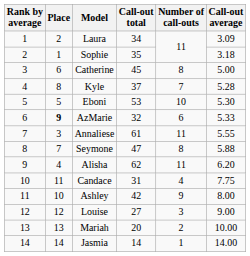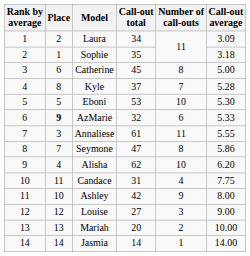 <table class="wikitable sortable" style="margin:auto; text-align:center; white-space:nowrap">
 <tr>
 <th>Rank by<br>average</th>
 <th>Place</th>
 <th>Model</th>
 <th>Call-out<br>total</th>
 <th>Number of<br>call-outs</th>
 <th>Call-out<br>average</th>
 </tr>
 <tr>
 <td>1</td>
 <td>2</td>
 <td>Laura</td>
 <td>34</td>
 <td rowspan="2">11</td>
 <td>3.09</td>
 </tr>
 <tr>
 <td>2</td>
 <td>1</td>
 <td>Sophie</td>
 <td>35</td>
 <td>3.18</td>
 </tr>
 <tr>
 <td>3</td>
 <td>6</td>
 <td>Catherine</td>
 <td>45</td>
 <td>8</td>
 <td>5.00</td>
 </tr>
 <tr>
 <td>4</td>
 <td>8</td>
 <td>Kyle</td>
 <td>37</td>
 <td>7</td>
 <td>5.28</td>
 </tr>
 <tr>
 <td>5</td>
 <td>5</td>
 <td>Eboni</td>
 <td>53</td>
 <td>10</td>
 <td>5.30</td>
 </tr>
 <tr>
 <td>6</td>
 <td><strong>9</strong></td>
 <td>AzMarie</td>
 <td>32</td>
 <td>6</td>
 <td>5.33</td>
 </tr>
 <tr>
 <td>7</td>
 <td>3</td>
 <td>Annaliese</td>
 <td>61</td>
 <td>11</td>
 <td>5.55</td>
 </tr>
 <tr>
 <td>8</td>
 <td>7</td>
 <td>Seymone</td>
 <td>47</td>
 <td>8</td>
-<td>5.88</td>
+<td>5.86</td>
 </tr>
 <tr>
 <td>9</td>
 <td>4</td>
 <td>Alisha</td>
 <td>62</td>
-<td>11</td>
+<td>10</td>
 <td>6.20</td>
 </tr>
 <tr>
 <td>10</td>
 <td>11</td>
 <td>Candace</td>
 <td>31</td>
 <td>4</td>
 <td>7.75</td>
 </tr>
 <tr>
 <td>11</td>
 <td>10</td>
 <td>Ashley</td>
 <td>42</td>
 <td>9</td>
 <td>8.00</td>
 </tr>
 <tr>
 <td>12</td>
 <td>12</td>
 <td>Louise</td>
 <td>27</td>
 <td>3</td>
 <td>9.00</td>
 </tr>
 <tr>
 <td>13</td>
 <td>13</td>
 <td>Mariah</td>
 <td>20</td>
 <td>2</td>
 <td>10.00</td>
 </tr>
 <tr>
 <td>14</td>
 <td>14</td>
 <td>Jasmia</td>
 <td>14</td>
 <td>1</td>
 <td>14.00</td>
 </tr>
 </table>
